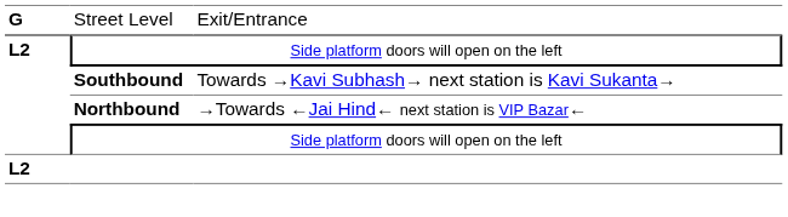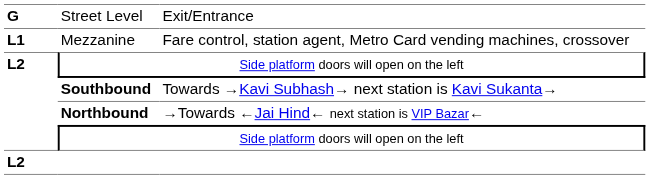 <table border="0" cellspacing="0" cellpadding="3">
 <tr>
 <td width="50" valign="top" style="border-bottom:solid 1px gray;border-top:solid 1px gray;"><strong>G</strong></td>
 <td width="100" valign="top" style="border-top:solid 1px gray;border-bottom:solid 1px gray;">Street Level</td>
 <td width="500" valign="top" style="border-top:solid 1px gray;border-bottom:solid 1px gray;">Exit/Entrance</td>
+</tr>
+<tr>
+<td valign="top"><strong>L1</strong></td>
+<td valign="top">Mezzanine</td>
+<td valign="top">Fare control, station agent, Metro Card vending machines, crossover<br></td>
 </tr>
 <tr>
 <td rowspan="4" width="50" valign="top" style="border-top:solid 1px gray;border-bottom:solid 1px gray;"><strong>L2</strong></td>
 <td colspan="2" style="border-top:solid 1px gray;border-right:solid 2px black;border-left:solid 2px black;border-bottom:solid 2px black;text-align:center;"><small><a href='#'>Side platform</a>  doors will open on the left </small></td>
 </tr>
 <tr>
 <td width="100" style="border-bottom:solid 1px gray;"><strong>Southbound</strong></td>
 <td width="500" style="border-bottom:solid 1px gray;">Towards →<a href='#'>Kavi Subhash</a>→ next station is <a href='#'>Kavi Sukanta</a>→</td>
 </tr>
 <tr>
 <td><strong>Northbound</strong></td>
 <td><span>→</span>Towards ←<a href='#'>Jai Hind</a>← <small>next station is <a href='#'>VIP Bazar</a></small>←</td>
 </tr>
 <tr>
 <td colspan="2" style="border-top:solid 2px black;border-right:solid 2px black;border-left:solid 2px black;border-bottom:solid 1px gray;text-align:center;"><small><a href='#'>Side platform</a> doors will open on the left </small></td>
 </tr>
 <tr>
 <td rowspan="2" width="50" valign="top" style="border-bottom:solid 1px gray;"><strong>L2</strong></td>
 <td width="100" style="border-bottom:solid 1px gray;"></td>
 <td width="500" style="border-bottom:solid 1px gray;"></td>
 </tr>
 <tr>
 </tr>
 </table>
